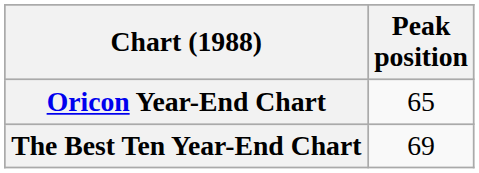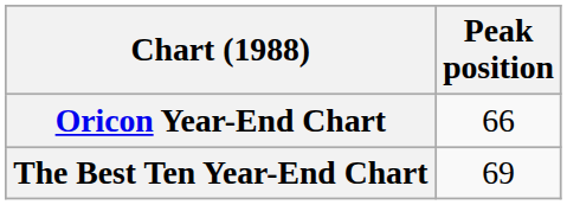 <table class="wikitable plainrowheaders" style="text-align:center;">
 <tr>
 <th>Chart (1988)</th>
 <th>Peak<br>position</th>
 </tr>
 <tr>
 <th scope="row"><a href='#'>Oricon</a> Year-End Chart</th>
-<td>65</td>
+<td>66</td>
 </tr>
 <tr>
 <th scope="row">The Best Ten Year-End Chart</th>
 <td>69</td>
 </tr>
 </table>
